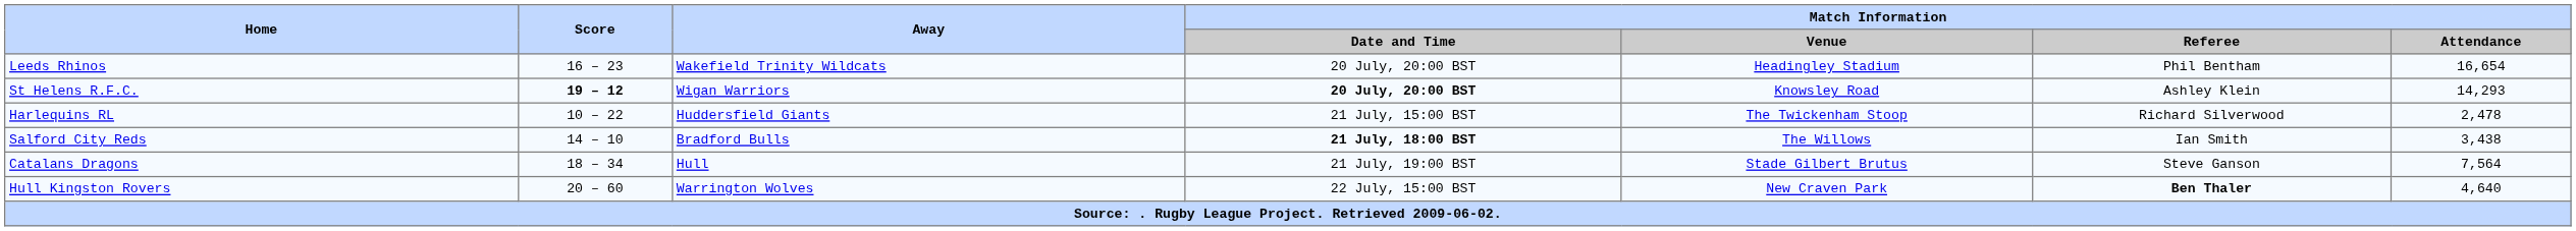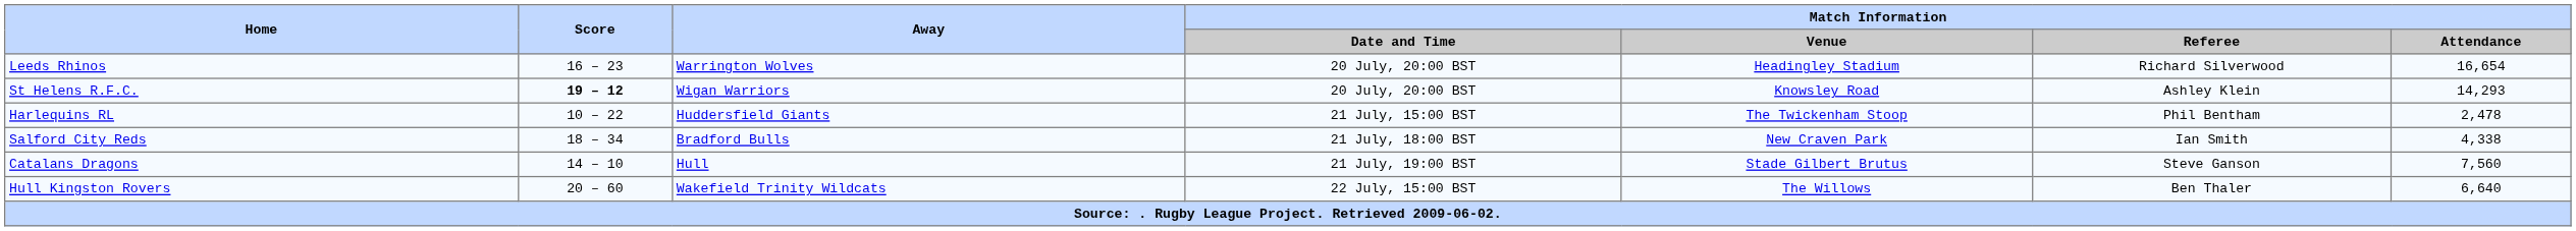 <table border="1" cellpadding="3" cellspacing="0" style="border-collapse:collapse; font-size:80%; text-align:center; width:100%;">
 <tr style="background:#c1d8ff;">
 <th rowspan="2" style="width:20%;">Home</th>
 <th rowspan="2" style="width:6%;">Score</th>
 <th rowspan="2" style="width:20%;">Away</th>
 <th colspan=6>Match Information</th>
 </tr>
 <tr style="background:#ccc;">
 <th width=17%>Date and Time</th>
 <th width=16%>Venue</th>
 <th width=14%>Referee</th>
 <th width=7%>Attendance</th>
 </tr>
 <tr style="background:#f5faff;">
 <td align=left> <a href='#'>Leeds Rhinos</a></td>
 <td>16 – 23</td>
-<td align=left> <a href='#'>Wakefield Trinity Wildcats</a></td>
+<td align=left> <a href='#'>Warrington Wolves</a></td>
 <td>20 July, 20:00 BST</td>
 <td><a href='#'>Headingley Stadium</a></td>
-<td>Phil Bentham</td>
+<td>Richard Silverwood</td>
 <td>16,654</td>
 </tr>
 <tr style="background:#f5faff;">
 <td align=left> <a href='#'>St Helens R.F.C.</a></td>
 <td><strong>19 – 12</strong></td>
 <td align=left> <a href='#'>Wigan Warriors</a></td>
-<td><strong>20 July, 20:00 BST</strong></td>
+<td>20 July, 20:00 BST</td>
 <td><a href='#'>Knowsley Road</a></td>
 <td>Ashley Klein</td>
 <td>14,293</td>
 </tr>
 <tr style="background:#f5faff;">
 <td align=left> <a href='#'>Harlequins RL</a></td>
 <td>10 – 22</td>
 <td align=left> <a href='#'>Huddersfield Giants</a></td>
 <td>21 July, 15:00 BST</td>
 <td><a href='#'>The Twickenham Stoop</a></td>
-<td>Richard Silverwood</td>
+<td>Phil Bentham</td>
 <td>2,478</td>
 </tr>
 <tr style="background:#f5faff;">
 <td align=left> <a href='#'>Salford City Reds</a></td>
-<td>14 – 10</td>
+<td>18 – 34</td>
 <td align=left> <a href='#'>Bradford Bulls</a></td>
-<td><strong>21 July, 18:00 BST</strong></td>
-<td><a href='#'>The Willows</a></td>
+<td>21 July, 18:00 BST</td>
+<td><a href='#'>New Craven Park</a></td>
 <td>Ian Smith</td>
-<td>3,438</td>
+<td>4,338</td>
 </tr>
 <tr style="background:#f5faff;">
 <td align=left> <a href='#'>Catalans Dragons</a></td>
-<td>18 – 34</td>
+<td>14 – 10</td>
 <td align=left> <a href='#'>Hull</a></td>
 <td>21 July, 19:00 BST</td>
 <td><a href='#'>Stade Gilbert Brutus</a></td>
 <td>Steve Ganson</td>
-<td>7,564</td>
+<td>7,560</td>
 </tr>
 <tr style="background:#f5faff;">
 <td align=left> <a href='#'>Hull Kingston Rovers</a></td>
 <td>20 – 60</td>
-<td align=left> <a href='#'>Warrington Wolves</a></td>
+<td align=left> <a href='#'>Wakefield Trinity Wildcats</a></td>
 <td>22 July, 15:00 BST</td>
-<td><a href='#'>New Craven Park</a></td>
-<td><strong>Ben Thaler</strong></td>
-<td>4,640</td>
+<td><a href='#'>The Willows</a></td>
+<td>Ben Thaler</td>
+<td>6,640</td>
 </tr>
 <tr style="background:#c1d8ff;">
 <th colspan=10>Source: . Rugby League Project. Retrieved 2009-06-02.</th>
 </tr>
 </table>
